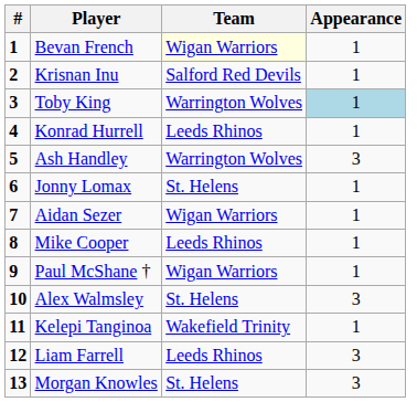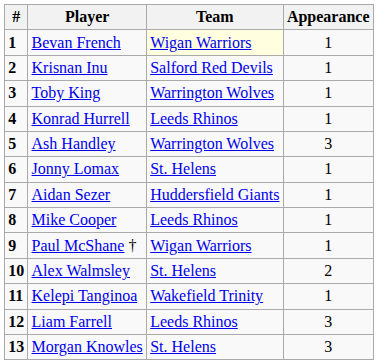 <table class="wikitable">
 <tr>
 <th>#</th>
 <th>Player</th>
 <th>Team</th>
 <th>Appearance</th>
 </tr>
 <tr>
 <td><strong>1</strong></td>
 <td> <a href='#'>Bevan French</a></td>
 <td style="background: lightyellow;"> <a href='#'>Wigan Warriors</a></td>
 <td style="text-align:center;">1</td>
 </tr>
 <tr>
 <td><strong>2</strong></td>
 <td> <a href='#'>Krisnan Inu</a></td>
 <td> <a href='#'>Salford Red Devils</a></td>
 <td style="text-align:center;">1</td>
 </tr>
 <tr>
 <td><strong>3</strong></td>
 <td> <a href='#'>Toby King</a></td>
 <td> <a href='#'>Warrington Wolves</a></td>
-<td style="background: lightblue; text-align:center;">1</td>
+<td style="text-align:center;">1</td>
 </tr>
 <tr>
 <td><strong>4</strong></td>
 <td> <a href='#'>Konrad Hurrell</a></td>
 <td> <a href='#'>Leeds Rhinos</a></td>
 <td style="text-align:center;">1</td>
 </tr>
 <tr>
 <td><strong>5</strong></td>
 <td> <a href='#'>Ash Handley</a></td>
 <td> <a href='#'>Warrington Wolves</a></td>
 <td style="text-align:center;">3</td>
 </tr>
 <tr>
 <td><strong>6</strong></td>
 <td> <a href='#'>Jonny Lomax</a></td>
 <td> <a href='#'>St. Helens</a></td>
 <td style="text-align:center;">1</td>
 </tr>
 <tr>
 <td><strong>7</strong></td>
 <td> <a href='#'>Aidan Sezer</a></td>
-<td> <a href='#'>Wigan Warriors</a></td>
+<td> <a href='#'>Huddersfield Giants</a></td>
 <td style="text-align:center;">1</td>
 </tr>
 <tr>
 <td><strong>8</strong></td>
 <td> <a href='#'>Mike Cooper</a></td>
 <td> <a href='#'>Leeds Rhinos</a></td>
 <td style="text-align:center;">1</td>
 </tr>
 <tr>
 <td><strong>9</strong></td>
 <td> <a href='#'>Paul McShane</a> †</td>
 <td> <a href='#'>Wigan Warriors</a></td>
 <td style="text-align:center;">1</td>
 </tr>
 <tr>
 <td><strong>10</strong></td>
 <td> <a href='#'>Alex Walmsley</a></td>
 <td> <a href='#'>St. Helens</a></td>
-<td style="text-align:center;">3</td>
+<td style="text-align:center;">2</td>
 </tr>
 <tr>
 <td><strong>11</strong></td>
 <td> <a href='#'>Kelepi Tanginoa</a></td>
 <td>  <a href='#'>Wakefield Trinity</a></td>
 <td style="text-align:center;">1</td>
 </tr>
 <tr>
 <td><strong>12</strong></td>
 <td> <a href='#'>Liam Farrell</a></td>
 <td> <a href='#'>Leeds Rhinos</a></td>
 <td style="text-align:center;">3</td>
 </tr>
 <tr>
 <td><strong>13</strong></td>
 <td> <a href='#'>Morgan Knowles</a></td>
 <td> <a href='#'>St. Helens</a></td>
 <td style="text-align:center;">3</td>
 </tr>
 <tr>
 </tr>
 </table>
